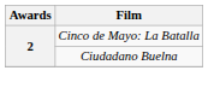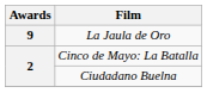 <table class="wikitable plainrowheaders" style="text-align:center;">
 <tr>
 <th scope="col" width="55">Awards</th>
 <th scope="col" align="center">Film</th>
+</tr>
+<tr>
+<th scope=row rowspan=1 style="text-align:center">9</th>
+<td><em>La Jaula de Oro</em></td>
 </tr>
 <tr>
 <th scope=row rowspan=2 style="text-align:center">2</th>
 <td><em>Cinco de Mayo: La Batalla</em></td>
 </tr>
 <tr>
 <td><em>Ciudadano Buelna</em></td>
 </tr>
 <tr>
 </tr>
 </table>
